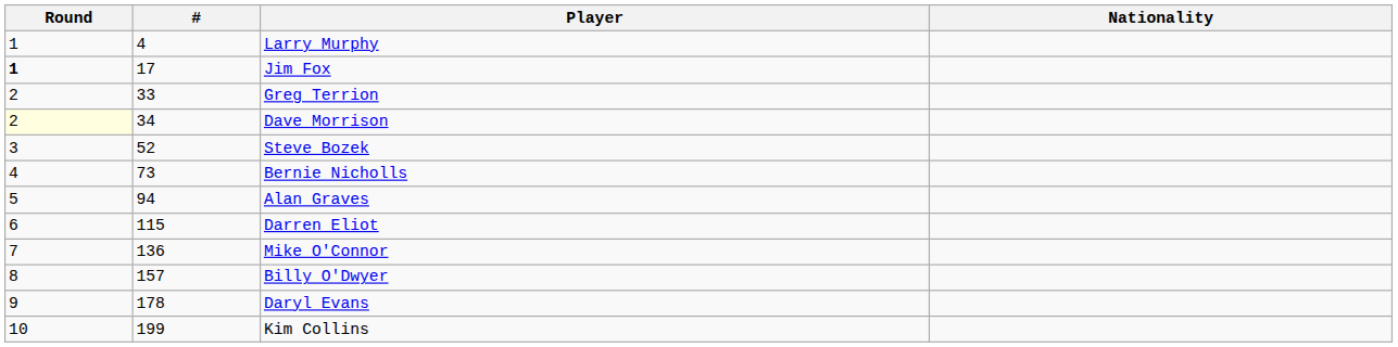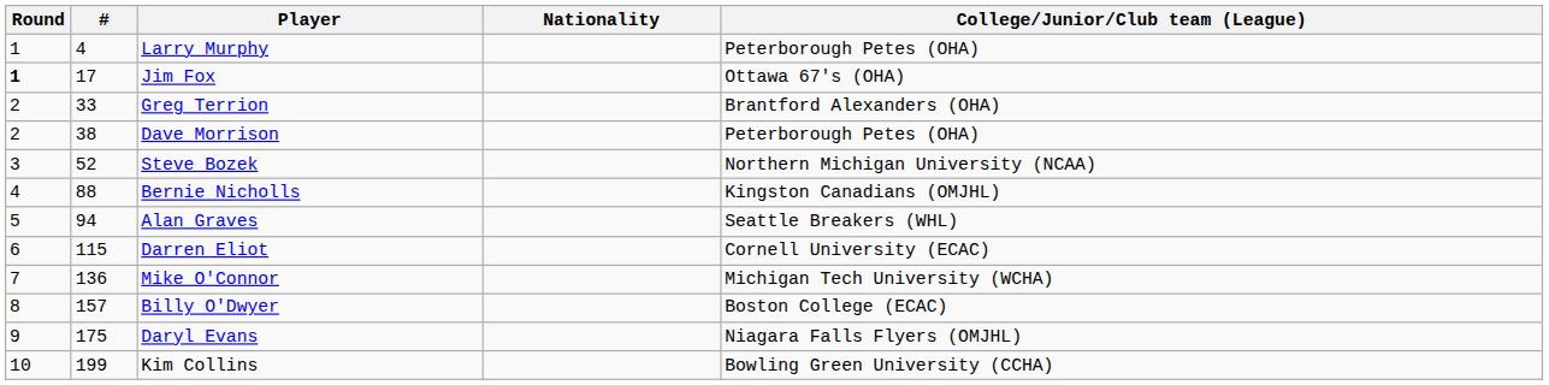 <table class="wikitable">
 <tr align="center">
 <th bgcolor="#DDDDFF" width="4.0%">Round</th>
 <th bgcolor="#DDDDFF" width="4.0%">#</th>
 <th bgcolor="#DDDDFF" width="21.0%">Player</th>
 <th bgcolor="#DDDDFF" width="14.5%">Nationality</th>
+<th bgcolor="#DDDDFF" width="50.0%">College/Junior/Club team (League)</th>
 </tr>
 <tr>
 <td>1</td>
 <td>4</td>
 <td><a href='#'>Larry Murphy</a></td>
 <td></td>
+<td>Peterborough Petes (OHA)</td>
 </tr>
 <tr>
 <td><strong>1</strong></td>
 <td>17</td>
 <td><a href='#'>Jim Fox</a></td>
 <td></td>
+<td>Ottawa 67's (OHA)</td>
 </tr>
 <tr>
 <td>2</td>
 <td>33</td>
 <td><a href='#'>Greg Terrion</a></td>
 <td></td>
+<td>Brantford Alexanders (OHA)</td>
 </tr>
 <tr>
-<td style="background: lightyellow;">2</td>
-<td>34</td>
+<td>2</td>
+<td>38</td>
 <td><a href='#'>Dave Morrison</a></td>
 <td></td>
+<td>Peterborough Petes (OHA)</td>
 </tr>
 <tr>
 <td>3</td>
 <td>52</td>
 <td><a href='#'>Steve Bozek</a></td>
 <td></td>
+<td>Northern Michigan University (NCAA)</td>
 </tr>
 <tr>
 <td>4</td>
-<td>73</td>
+<td>88</td>
 <td><a href='#'>Bernie Nicholls</a></td>
 <td></td>
+<td>Kingston Canadians (OMJHL)</td>
 </tr>
 <tr>
 <td>5</td>
 <td>94</td>
 <td><a href='#'>Alan Graves</a></td>
 <td></td>
+<td>Seattle Breakers (WHL)</td>
 </tr>
 <tr>
 <td>6</td>
 <td>115</td>
 <td><a href='#'>Darren Eliot</a></td>
 <td></td>
+<td>Cornell University (ECAC)</td>
 </tr>
 <tr>
 <td>7</td>
 <td>136</td>
 <td><a href='#'>Mike O'Connor</a></td>
 <td></td>
+<td>Michigan Tech University (WCHA)</td>
 </tr>
 <tr>
 <td>8</td>
 <td>157</td>
 <td><a href='#'>Billy O'Dwyer</a></td>
 <td></td>
+<td>Boston College (ECAC)</td>
 </tr>
 <tr>
 <td>9</td>
-<td>178</td>
+<td>175</td>
 <td><a href='#'>Daryl Evans</a></td>
 <td></td>
+<td>Niagara Falls Flyers (OMJHL)</td>
 </tr>
 <tr>
 <td>10</td>
 <td>199</td>
 <td>Kim Collins</td>
 <td></td>
+<td>Bowling Green University (CCHA)</td>
 </tr>
 </table>
